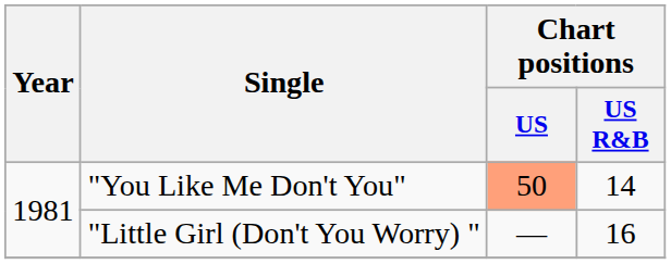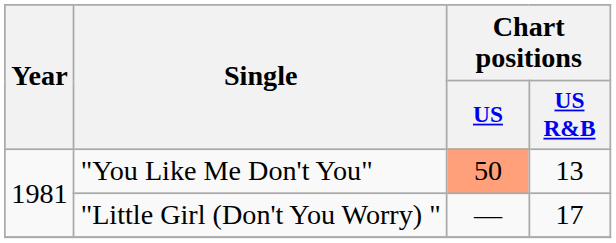 <table class="wikitable" style="text-align:center;">
 <tr>
 <th rowspan="2">Year</th>
 <th rowspan="2">Single</th>
 <th colspan="3">Chart positions</th>
 </tr>
 <tr style="font-size:smaller;">
 <th width="40"><a href='#'>US</a></th>
 <th width="40"><a href='#'>US<br>R&B</a></th>
 </tr>
 <tr>
 <td rowspan="2">1981</td>
 <td align="left">"You Like Me Don't You"</td>
 <td style="background: lightsalmon;">50</td>
-<td>14</td>
+<td>13</td>
 </tr>
 <tr>
 <td align="left">"Little Girl (Don't You Worry) "</td>
 <td>—</td>
-<td>16</td>
+<td>17</td>
 </tr>
 <tr>
 </tr>
 </table>
